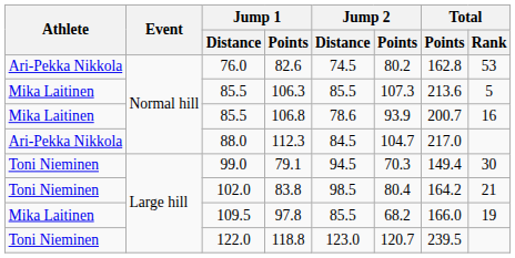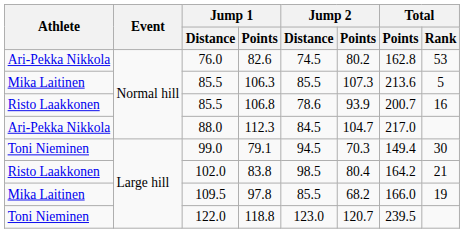 <table class="wikitable" style="font-size:90%">
 <tr>
 <th rowspan="2">Athlete</th>
 <th rowspan="2">Event</th>
 <th colspan="2">Jump 1</th>
 <th colspan="2">Jump 2</th>
 <th colspan="2">Total</th>
 </tr>
 <tr>
 <th>Distance</th>
 <th>Points</th>
 <th>Distance</th>
 <th>Points</th>
 <th>Points</th>
 <th>Rank</th>
 </tr>
 <tr>
 <td><a href='#'>Ari-Pekka Nikkola</a></td>
 <td rowspan="4">Normal hill</td>
 <td align="center">76.0</td>
 <td align="center">82.6</td>
 <td align="center">74.5</td>
 <td align="center">80.2</td>
 <td align="center">162.8</td>
 <td align="center">53</td>
 </tr>
 <tr>
 <td><a href='#'>Mika Laitinen</a></td>
 <td align="center">85.5</td>
 <td align="center">106.3</td>
 <td align="center">85.5</td>
 <td align="center">107.3</td>
 <td align="center">213.6</td>
 <td align="center">5</td>
 </tr>
 <tr>
-<td><a href='#'>Mika Laitinen</a></td>
+<td><a href='#'>Risto Laakkonen</a></td>
 <td align="center">85.5</td>
 <td align="center">106.8</td>
 <td align="center">78.6</td>
 <td align="center">93.9</td>
 <td align="center">200.7</td>
 <td align="center">16</td>
 </tr>
 <tr>
 <td><a href='#'>Ari-Pekka Nikkola</a></td>
 <td align="center">88.0</td>
 <td align="center">112.3</td>
 <td align="center">84.5</td>
 <td align="center">104.7</td>
 <td align="center">217.0</td>
 <td align="center"></td>
 </tr>
 <tr>
 <td><a href='#'>Toni Nieminen</a></td>
 <td rowspan="4">Large hill</td>
 <td align="center">99.0</td>
 <td align="center">79.1</td>
 <td align="center">94.5</td>
 <td align="center">70.3</td>
 <td align="center">149.4</td>
 <td align="center">30</td>
 </tr>
 <tr>
-<td><a href='#'>Toni Nieminen</a></td>
+<td><a href='#'>Risto Laakkonen</a></td>
 <td align="center">102.0</td>
 <td align="center">83.8</td>
 <td align="center">98.5</td>
 <td align="center">80.4</td>
 <td align="center">164.2</td>
 <td align="center">21</td>
 </tr>
 <tr>
 <td><a href='#'>Mika Laitinen</a></td>
 <td align="center">109.5</td>
 <td align="center">97.8</td>
 <td align="center">85.5</td>
 <td align="center">68.2</td>
 <td align="center">166.0</td>
 <td align="center">19</td>
 </tr>
 <tr>
 <td><a href='#'>Toni Nieminen</a></td>
 <td align="center">122.0</td>
 <td align="center">118.8</td>
 <td align="center">123.0</td>
 <td align="center">120.7</td>
 <td align="center">239.5</td>
 <td align="center"></td>
 </tr>
 </table>
